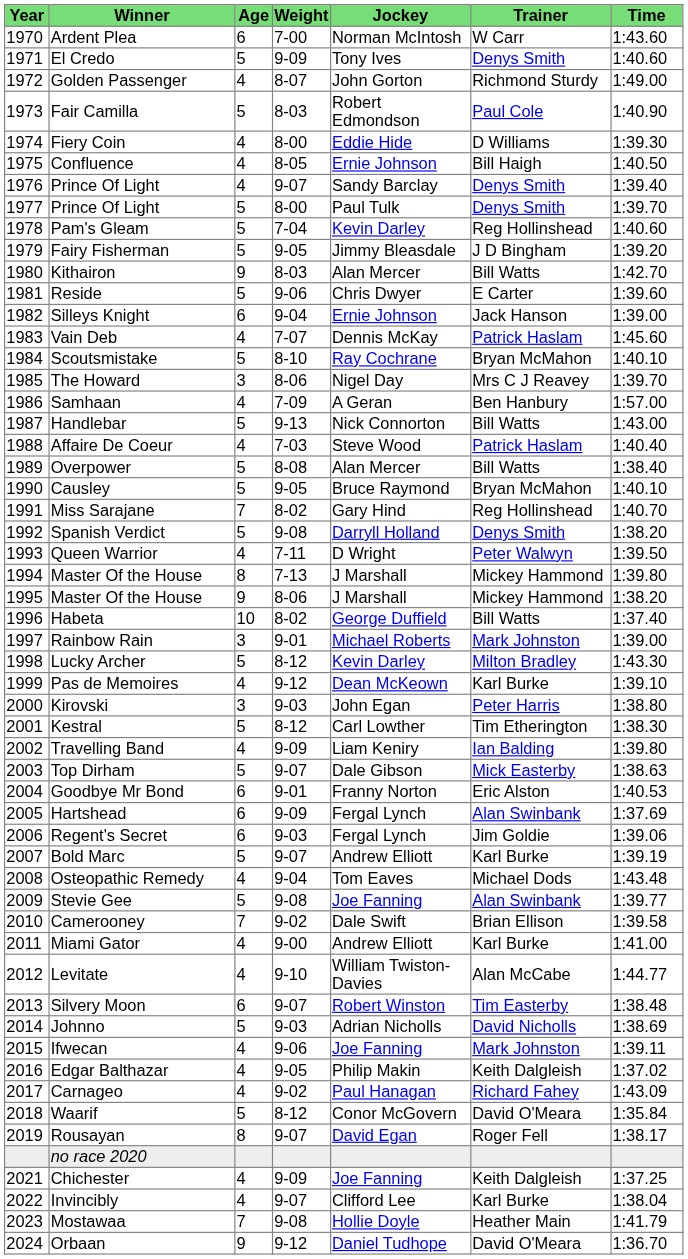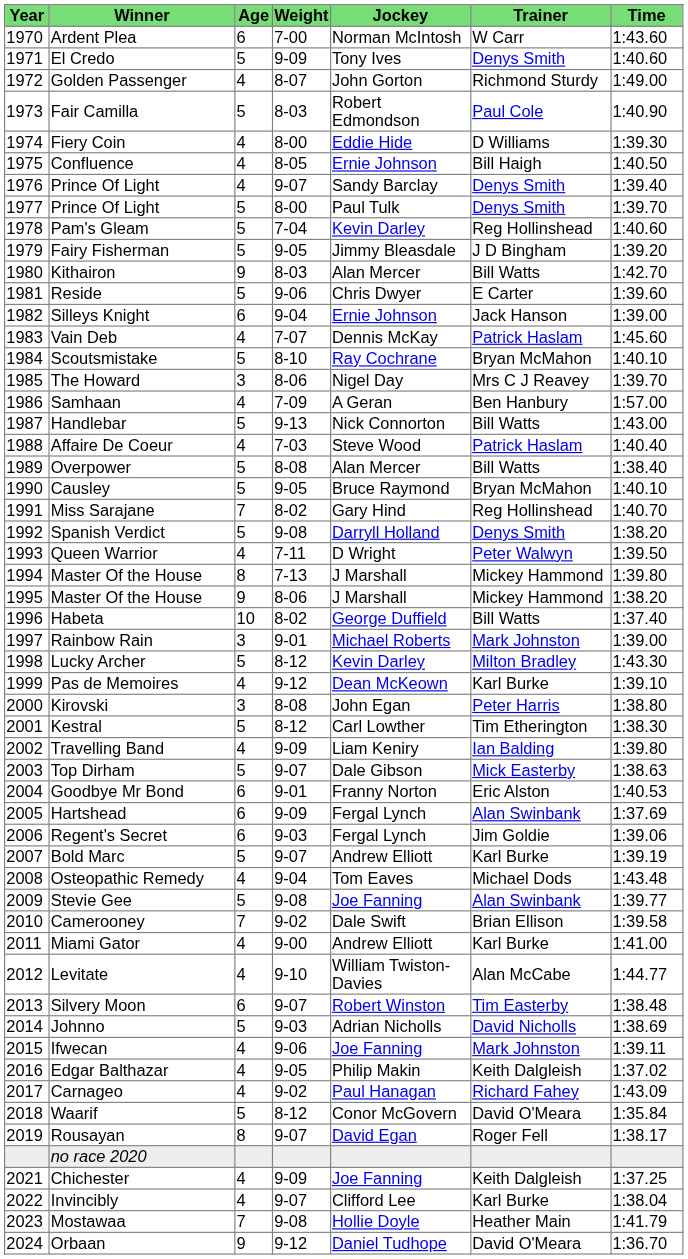 <table class = "sortable" | border="1" style="border-collapse: collapse; font-size:90%">
 <tr bgcolor="#77dd77" align="center">
 <th style="width:36px"><strong>Year</strong></th>
 <th style="width:160px"><strong>Winner</strong></th>
 <th style="width:30px"><strong>Age</strong></th>
 <th style="width:40px"><strong>Weight</strong></th>
 <th style="width:120px"><strong>Jockey</strong></th>
 <th style="width:120px"><strong>Trainer</strong></th>
 <th style="width:60px"><strong>Time</strong></th>
 </tr>
 <tr>
 <td>1970</td>
 <td>Ardent Plea</td>
 <td>6</td>
 <td>7-00</td>
 <td>Norman McIntosh</td>
 <td>W Carr</td>
 <td>1:43.60</td>
 </tr>
 <tr>
 <td>1971</td>
 <td>El Credo</td>
 <td>5</td>
 <td>9-09</td>
 <td>Tony Ives</td>
 <td><a href='#'>Denys Smith</a></td>
 <td>1:40.60</td>
 </tr>
 <tr>
 <td>1972</td>
 <td>Golden Passenger</td>
 <td>4</td>
 <td>8-07</td>
 <td>John Gorton</td>
 <td>Richmond Sturdy</td>
 <td>1:49.00</td>
 </tr>
 <tr>
 <td>1973</td>
 <td>Fair Camilla</td>
 <td>5</td>
 <td>8-03</td>
 <td>Robert Edmondson</td>
 <td><a href='#'>Paul Cole</a></td>
 <td>1:40.90</td>
 </tr>
 <tr>
 <td>1974</td>
 <td>Fiery Coin</td>
 <td>4</td>
 <td>8-00</td>
 <td><a href='#'>Eddie Hide</a></td>
 <td>D Williams</td>
 <td>1:39.30</td>
 </tr>
 <tr>
 <td>1975</td>
 <td>Confluence</td>
 <td>4</td>
 <td>8-05</td>
 <td><a href='#'>Ernie Johnson</a></td>
 <td>Bill Haigh</td>
 <td>1:40.50</td>
 </tr>
 <tr>
 <td>1976</td>
 <td>Prince Of Light</td>
 <td>4</td>
 <td>9-07</td>
 <td>Sandy Barclay</td>
 <td><a href='#'>Denys Smith</a></td>
 <td>1:39.40</td>
 </tr>
 <tr>
 <td>1977</td>
 <td>Prince Of Light</td>
 <td>5</td>
 <td>8-00</td>
 <td>Paul Tulk</td>
 <td><a href='#'>Denys Smith</a></td>
 <td>1:39.70</td>
 </tr>
 <tr>
 <td>1978</td>
 <td>Pam's Gleam</td>
 <td>5</td>
 <td>7-04</td>
 <td><a href='#'>Kevin Darley</a></td>
 <td>Reg Hollinshead</td>
 <td>1:40.60</td>
 </tr>
 <tr>
 <td>1979</td>
 <td>Fairy Fisherman</td>
 <td>5</td>
 <td>9-05</td>
 <td>Jimmy Bleasdale</td>
 <td>J D Bingham</td>
 <td>1:39.20</td>
 </tr>
 <tr>
 <td>1980</td>
 <td>Kithairon</td>
 <td>9</td>
 <td>8-03</td>
 <td>Alan Mercer</td>
 <td>Bill Watts</td>
 <td>1:42.70</td>
 </tr>
 <tr>
 <td>1981</td>
 <td>Reside</td>
 <td>5</td>
 <td>9-06</td>
 <td>Chris Dwyer</td>
 <td>E Carter</td>
 <td>1:39.60</td>
 </tr>
 <tr>
 <td>1982</td>
 <td>Silleys Knight</td>
 <td>6</td>
 <td>9-04</td>
 <td><a href='#'>Ernie Johnson</a></td>
 <td>Jack Hanson</td>
 <td>1:39.00</td>
 </tr>
 <tr>
 <td>1983</td>
 <td>Vain Deb</td>
 <td>4</td>
 <td>7-07</td>
 <td>Dennis McKay</td>
 <td><a href='#'>Patrick Haslam</a></td>
 <td>1:45.60</td>
 </tr>
 <tr>
 <td>1984</td>
 <td>Scoutsmistake</td>
 <td>5</td>
 <td>8-10</td>
 <td><a href='#'>Ray Cochrane</a></td>
 <td>Bryan McMahon</td>
 <td>1:40.10</td>
 </tr>
 <tr>
 <td>1985</td>
 <td>The Howard</td>
 <td>3</td>
 <td>8-06</td>
 <td>Nigel Day</td>
 <td>Mrs C J Reavey</td>
 <td>1:39.70</td>
 </tr>
 <tr>
 <td>1986</td>
 <td>Samhaan</td>
 <td>4</td>
 <td>7-09</td>
 <td>A Geran</td>
 <td>Ben Hanbury</td>
 <td>1:57.00</td>
 </tr>
 <tr>
 <td>1987</td>
 <td>Handlebar</td>
 <td>5</td>
 <td>9-13</td>
 <td>Nick Connorton</td>
 <td>Bill Watts</td>
 <td>1:43.00</td>
 </tr>
 <tr>
 <td>1988</td>
 <td>Affaire De Coeur</td>
 <td>4</td>
 <td>7-03</td>
 <td>Steve Wood</td>
 <td><a href='#'>Patrick Haslam</a></td>
 <td>1:40.40</td>
 </tr>
 <tr>
 <td>1989</td>
 <td>Overpower</td>
 <td>5</td>
 <td>8-08</td>
 <td>Alan Mercer</td>
 <td>Bill Watts</td>
 <td>1:38.40</td>
 </tr>
 <tr>
 <td>1990</td>
 <td>Causley</td>
 <td>5</td>
 <td>9-05</td>
 <td>Bruce Raymond</td>
 <td>Bryan McMahon</td>
 <td>1:40.10</td>
 </tr>
 <tr>
 <td>1991</td>
 <td>Miss Sarajane</td>
 <td>7</td>
 <td>8-02</td>
 <td>Gary Hind</td>
 <td>Reg Hollinshead</td>
 <td>1:40.70</td>
 </tr>
 <tr>
 <td>1992</td>
 <td>Spanish Verdict</td>
 <td>5</td>
 <td>9-08</td>
 <td><a href='#'>Darryll Holland</a></td>
 <td><a href='#'>Denys Smith</a></td>
 <td>1:38.20</td>
 </tr>
 <tr>
 <td>1993</td>
 <td>Queen Warrior</td>
 <td>4</td>
 <td>7-11</td>
 <td>D Wright</td>
 <td><a href='#'>Peter Walwyn</a></td>
 <td>1:39.50</td>
 </tr>
 <tr>
 <td>1994</td>
 <td>Master Of the House</td>
 <td>8</td>
 <td>7-13</td>
 <td>J Marshall</td>
 <td>Mickey Hammond</td>
 <td>1:39.80</td>
 </tr>
 <tr>
 <td>1995</td>
 <td>Master Of the House</td>
 <td>9</td>
 <td>8-06</td>
 <td>J Marshall</td>
 <td>Mickey Hammond</td>
 <td>1:38.20</td>
 </tr>
 <tr>
 <td>1996</td>
 <td>Habeta</td>
 <td>10</td>
 <td>8-02</td>
 <td><a href='#'>George Duffield</a></td>
 <td>Bill Watts</td>
 <td>1:37.40</td>
 </tr>
 <tr>
 <td>1997</td>
 <td>Rainbow Rain</td>
 <td>3</td>
 <td>9-01</td>
 <td><a href='#'>Michael Roberts</a></td>
 <td><a href='#'>Mark Johnston</a></td>
 <td>1:39.00</td>
 </tr>
 <tr>
 <td>1998</td>
 <td>Lucky Archer</td>
 <td>5</td>
 <td>8-12</td>
 <td><a href='#'>Kevin Darley</a></td>
 <td><a href='#'>Milton Bradley</a></td>
 <td>1:43.30</td>
 </tr>
 <tr>
 <td>1999</td>
 <td>Pas de Memoires</td>
 <td>4</td>
 <td>9-12</td>
 <td><a href='#'>Dean McKeown</a></td>
 <td>Karl Burke</td>
 <td>1:39.10</td>
 </tr>
 <tr>
 <td>2000</td>
 <td>Kirovski</td>
 <td>3</td>
-<td>9-03</td>
+<td>8-08</td>
 <td>John Egan</td>
 <td><a href='#'>Peter Harris</a></td>
 <td>1:38.80</td>
 </tr>
 <tr>
 <td>2001</td>
 <td>Kestral</td>
 <td>5</td>
 <td>8-12</td>
 <td>Carl Lowther</td>
 <td>Tim Etherington</td>
 <td>1:38.30</td>
 </tr>
 <tr>
 <td>2002</td>
 <td>Travelling Band</td>
 <td>4</td>
 <td>9-09</td>
 <td>Liam Keniry</td>
 <td><a href='#'>Ian Balding</a></td>
 <td>1:39.80</td>
 </tr>
 <tr>
 <td>2003</td>
 <td>Top Dirham</td>
 <td>5</td>
 <td>9-07</td>
 <td>Dale Gibson</td>
 <td><a href='#'>Mick Easterby</a></td>
 <td>1:38.63</td>
 </tr>
 <tr>
 <td>2004</td>
 <td>Goodbye Mr Bond</td>
 <td>6</td>
 <td>9-01</td>
 <td>Franny Norton</td>
 <td>Eric Alston</td>
 <td>1:40.53</td>
 </tr>
 <tr>
 <td>2005</td>
 <td>Hartshead</td>
 <td>6</td>
 <td>9-09</td>
 <td>Fergal Lynch</td>
 <td><a href='#'>Alan Swinbank</a></td>
 <td>1:37.69</td>
 </tr>
 <tr>
 <td>2006</td>
 <td>Regent's Secret</td>
 <td>6</td>
 <td>9-03</td>
 <td>Fergal Lynch</td>
 <td>Jim Goldie</td>
 <td>1:39.06</td>
 </tr>
 <tr>
 <td>2007</td>
 <td>Bold Marc</td>
 <td>5</td>
 <td>9-07</td>
 <td>Andrew Elliott</td>
 <td>Karl Burke</td>
 <td>1:39.19</td>
 </tr>
 <tr>
 <td>2008</td>
 <td>Osteopathic Remedy</td>
 <td>4</td>
 <td>9-04</td>
 <td>Tom Eaves</td>
 <td>Michael Dods</td>
 <td>1:43.48</td>
 </tr>
 <tr>
 <td>2009</td>
 <td>Stevie Gee</td>
 <td>5</td>
 <td>9-08</td>
 <td><a href='#'>Joe Fanning</a></td>
 <td><a href='#'>Alan Swinbank</a></td>
 <td>1:39.77</td>
 </tr>
 <tr>
 <td>2010</td>
 <td>Camerooney</td>
 <td>7</td>
 <td>9-02</td>
 <td>Dale Swift</td>
 <td>Brian Ellison</td>
 <td>1:39.58</td>
 </tr>
 <tr>
 <td>2011</td>
 <td>Miami Gator</td>
 <td>4</td>
 <td>9-00</td>
 <td>Andrew Elliott</td>
 <td>Karl Burke</td>
 <td>1:41.00</td>
 </tr>
 <tr>
 <td>2012</td>
 <td>Levitate</td>
 <td>4</td>
 <td>9-10</td>
 <td>William Twiston-Davies</td>
 <td>Alan McCabe</td>
 <td>1:44.77</td>
 </tr>
 <tr>
 <td>2013</td>
 <td>Silvery Moon</td>
 <td>6</td>
 <td>9-07</td>
 <td><a href='#'>Robert Winston</a></td>
 <td><a href='#'>Tim Easterby</a></td>
 <td>1:38.48</td>
 </tr>
 <tr>
 <td>2014</td>
 <td>Johnno</td>
 <td>5</td>
 <td>9-03</td>
 <td>Adrian Nicholls</td>
 <td><a href='#'>David Nicholls</a></td>
 <td>1:38.69</td>
 </tr>
 <tr>
 <td>2015</td>
 <td>Ifwecan</td>
 <td>4</td>
 <td>9-06</td>
 <td><a href='#'>Joe Fanning</a></td>
 <td><a href='#'>Mark Johnston</a></td>
 <td>1:39.11</td>
 </tr>
 <tr>
 <td>2016</td>
 <td>Edgar Balthazar</td>
 <td>4</td>
 <td>9-05</td>
 <td>Philip Makin</td>
 <td>Keith Dalgleish</td>
 <td>1:37.02</td>
 </tr>
 <tr>
 <td>2017</td>
 <td>Carnageo</td>
 <td>4</td>
 <td>9-02</td>
 <td><a href='#'>Paul Hanagan</a></td>
 <td><a href='#'>Richard Fahey</a></td>
 <td>1:43.09</td>
 </tr>
 <tr>
 <td>2018</td>
 <td>Waarif</td>
 <td>5</td>
 <td>8-12</td>
 <td>Conor McGovern</td>
 <td>David O'Meara</td>
 <td>1:35.84</td>
 </tr>
 <tr>
 <td>2019</td>
 <td>Rousayan</td>
 <td>8</td>
 <td>9-07</td>
 <td><a href='#'>David Egan</a></td>
 <td>Roger Fell</td>
 <td>1:38.17</td>
 </tr>
 <tr bgcolor="#eeeeee">
 <td data-sort-value="2020"></td>
 <td><em>no race 2020</em> </td>
 <td></td>
 <td></td>
 <td></td>
 <td></td>
 <td></td>
 </tr>
 <tr>
 <td>2021</td>
 <td>Chichester</td>
 <td>4</td>
 <td>9-09</td>
 <td><a href='#'>Joe Fanning</a></td>
 <td>Keith Dalgleish</td>
 <td>1:37.25</td>
 </tr>
 <tr>
 <td>2022</td>
 <td>Invincibly</td>
 <td>4</td>
 <td>9-07</td>
 <td>Clifford Lee</td>
 <td>Karl Burke</td>
 <td>1:38.04</td>
 </tr>
 <tr>
 <td>2023</td>
 <td>Mostawaa</td>
 <td>7</td>
 <td>9-08</td>
 <td><a href='#'>Hollie Doyle</a></td>
 <td>Heather Main</td>
 <td>1:41.79</td>
 </tr>
 <tr>
 <td>2024</td>
 <td>Orbaan</td>
 <td>9</td>
 <td>9-12</td>
 <td><a href='#'>Daniel Tudhope</a></td>
 <td>David O'Meara</td>
 <td>1:36.70</td>
 </tr>
 </table>
